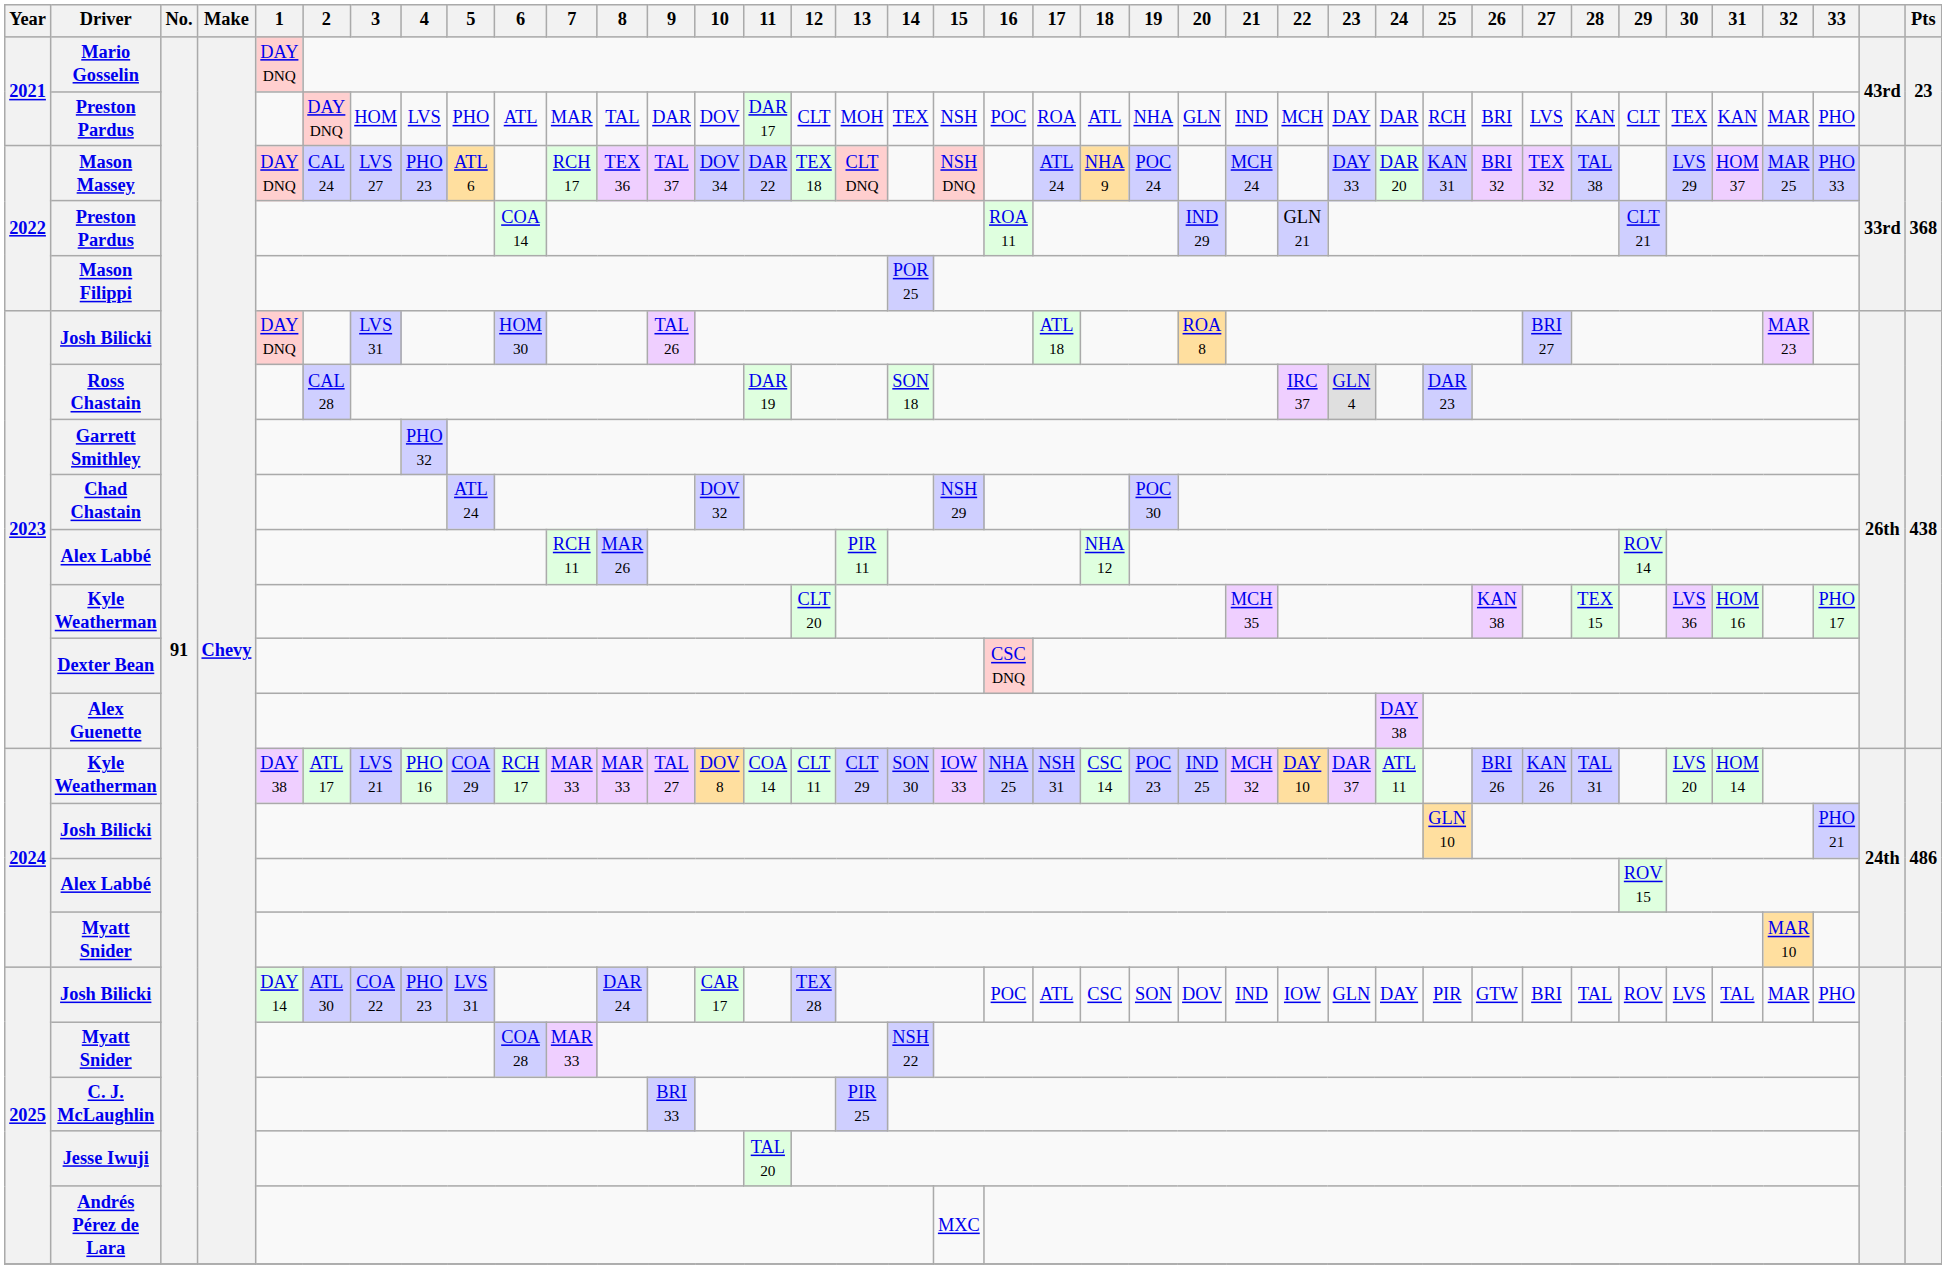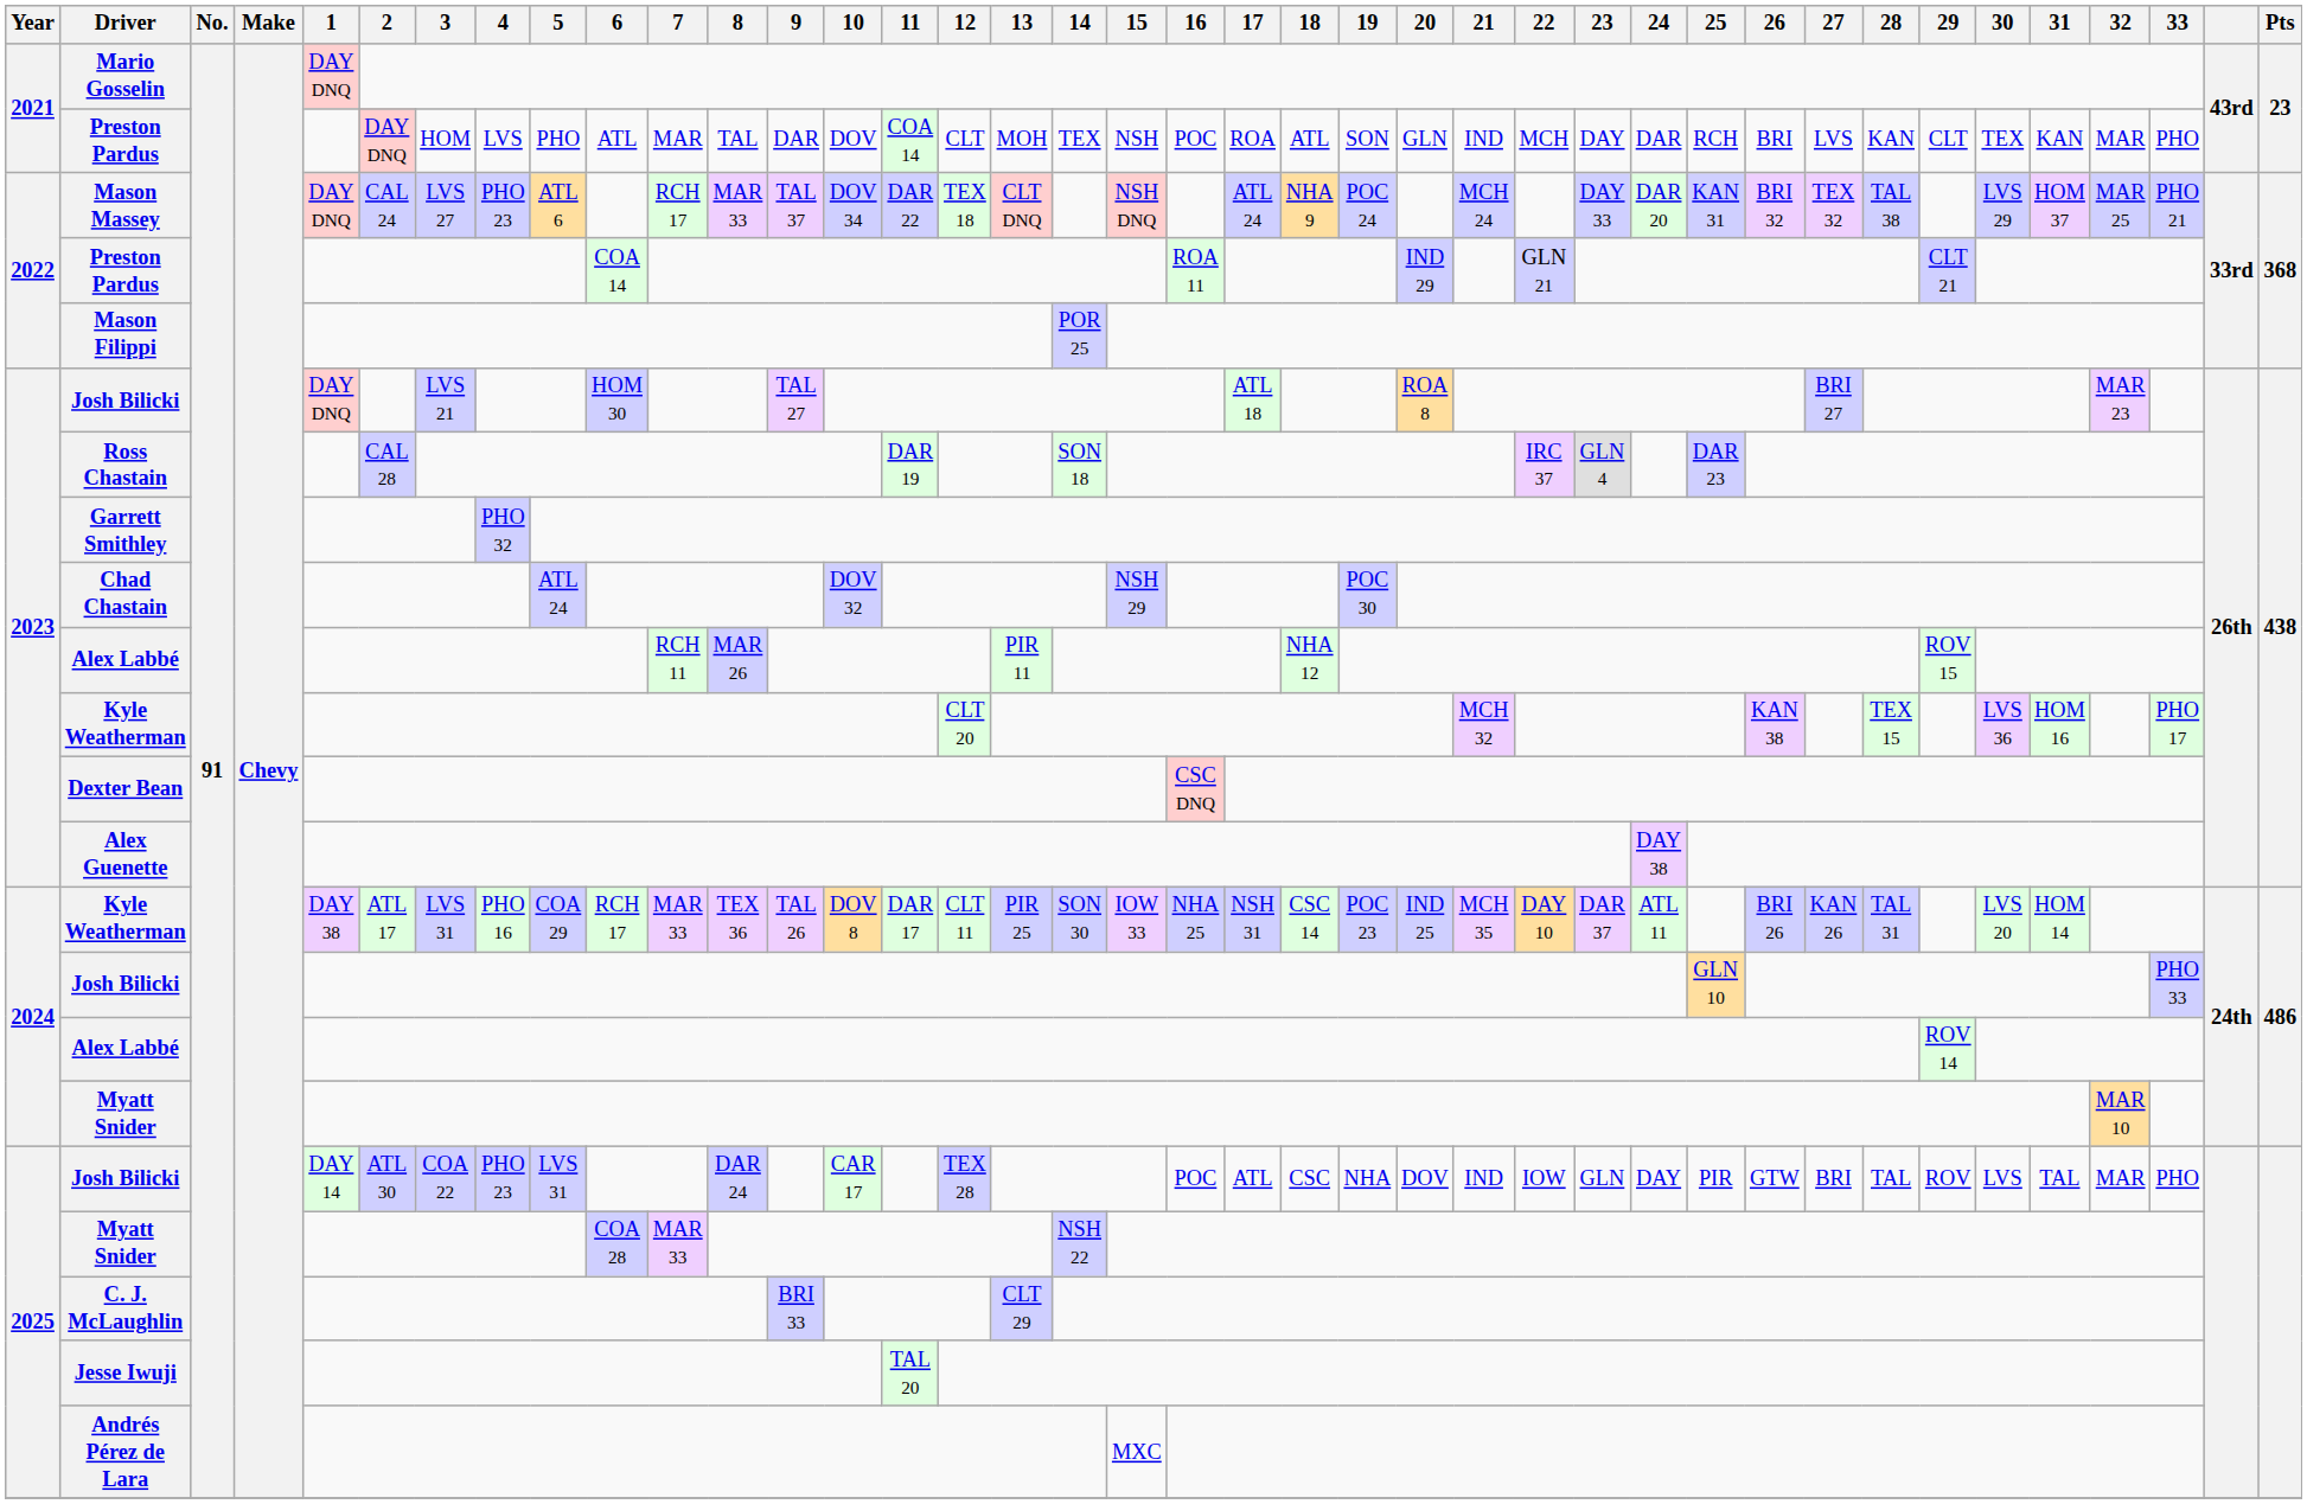 <table class="wikitable" style="text-align:center; font-size:75%">
 <tr>
 <th>Year</th>
 <th>Driver</th>
 <th>No.</th>
 <th>Make</th>
 <th>1</th>
 <th>2</th>
 <th>3</th>
 <th>4</th>
 <th>5</th>
 <th>6</th>
 <th>7</th>
 <th>8</th>
 <th>9</th>
 <th>10</th>
 <th>11</th>
 <th>12</th>
 <th>13</th>
 <th>14</th>
 <th>15</th>
 <th>16</th>
 <th>17</th>
 <th>18</th>
 <th>19</th>
 <th>20</th>
 <th>21</th>
 <th>22</th>
 <th>23</th>
 <th>24</th>
 <th>25</th>
 <th>26</th>
 <th>27</th>
 <th>28</th>
 <th>29</th>
 <th>30</th>
 <th>31</th>
 <th>32</th>
 <th>33</th>
 <th></th>
 <th>Pts</th>
 </tr>
 <tr>
 <th rowspan=2><a href='#'>2021</a></th>
 <th><a href='#'>Mario Gosselin</a></th>
 <th rowspan="22">91</th>
 <th rowspan="22"><a href='#'>Chevy</a></th>
 <td style="background:#FFCFCF;"><a href='#'>DAY</a><br><small>DNQ</small></td>
 <td colspan=32></td>
 <th rowspan=2>43rd</th>
 <th rowspan=2>23</th>
 </tr>
 <tr>
 <th><a href='#'>Preston Pardus</a></th>
 <td></td>
 <td style="background:#FFCFCF;"><a href='#'>DAY</a><br><small>DNQ</small></td>
 <td><a href='#'>HOM</a></td>
 <td><a href='#'>LVS</a></td>
 <td><a href='#'>PHO</a></td>
 <td><a href='#'>ATL</a></td>
 <td><a href='#'>MAR</a></td>
 <td><a href='#'>TAL</a></td>
 <td><a href='#'>DAR</a></td>
 <td><a href='#'>DOV</a></td>
-<td style="background:#DFFFDF;"><a href='#'>DAR</a><br><small>17</small></td>
+<td style="background:#DFFFDF;"><a href='#'>COA</a><br><small>14</small></td>
 <td><a href='#'>CLT</a></td>
 <td><a href='#'>MOH</a></td>
 <td><a href='#'>TEX</a></td>
 <td><a href='#'>NSH</a></td>
 <td><a href='#'>POC</a></td>
 <td><a href='#'>ROA</a></td>
 <td><a href='#'>ATL</a></td>
-<td><a href='#'>NHA</a></td>
+<td><a href='#'>SON</a></td>
 <td><a href='#'>GLN</a></td>
 <td><a href='#'>IND</a></td>
 <td><a href='#'>MCH</a></td>
 <td><a href='#'>DAY</a></td>
 <td><a href='#'>DAR</a></td>
 <td><a href='#'>RCH</a></td>
 <td><a href='#'>BRI</a></td>
 <td><a href='#'>LVS</a></td>
 <td><a href='#'>KAN</a></td>
 <td><a href='#'>CLT</a></td>
 <td><a href='#'>TEX</a></td>
 <td><a href='#'>KAN</a></td>
 <td><a href='#'>MAR</a></td>
 <td><a href='#'>PHO</a></td>
 </tr>
 <tr>
 <th rowspan=3><a href='#'>2022</a></th>
 <th><a href='#'>Mason Massey</a></th>
 <td style="background:#FFCFCF;"><a href='#'>DAY</a><br><small>DNQ</small></td>
 <td style="background:#CFCFFF;"><a href='#'>CAL</a><br><small>24</small></td>
 <td style="background:#CFCFFF;"><a href='#'>LVS</a><br><small>27</small></td>
 <td style="background:#CFCFFF;"><a href='#'>PHO</a><br><small>23</small></td>
 <td style="background:#FFDF9F;"><a href='#'>ATL</a><br><small>6</small></td>
 <td></td>
 <td style="background:#DFFFDF;"><a href='#'>RCH</a><br><small>17</small></td>
-<td style="background:#EFCFFF;"><a href='#'>TEX</a><br><small>36</small></td>
+<td style="background:#EFCFFF;"><a href='#'>MAR</a><br><small>33</small></td>
 <td style="background:#EFCFFF;"><a href='#'>TAL</a><br><small>37</small></td>
 <td style="background:#CFCFFF;"><a href='#'>DOV</a><br><small>34</small></td>
 <td style="background:#CFCFFF;"><a href='#'>DAR</a><br><small>22</small></td>
 <td style="background:#DFFFDF;"><a href='#'>TEX</a><br><small>18</small></td>
 <td style="background:#FFCFCF;"><a href='#'>CLT</a><br><small>DNQ</small></td>
 <td></td>
 <td style="background:#FFCFCF;"><a href='#'>NSH</a><br><small>DNQ</small></td>
 <td></td>
 <td style="background:#CFCFFF;"><a href='#'>ATL</a><br><small>24</small></td>
 <td style="background:#FFDF9F;"><a href='#'>NHA</a><br><small>9</small></td>
 <td style="background:#CFCFFF;"><a href='#'>POC</a><br><small>24</small></td>
 <td></td>
 <td style="background:#CFCFFF;"><a href='#'>MCH</a><br><small>24</small></td>
 <td></td>
 <td style="background:#CFCFFF;"><a href='#'>DAY</a><br><small>33</small></td>
 <td style="background:#DFFFDF;"><a href='#'>DAR</a><br><small>20</small></td>
 <td style="background:#CFCFFF;"><a href='#'>KAN</a> <br><small>31</small></td>
 <td style="background:#EFCFFF;"><a href='#'>BRI</a> <br><small>32</small></td>
 <td style="background:#EFCFFF;"><a href='#'>TEX</a> <br><small>32</small></td>
 <td style="background:#CFCFFF;"><a href='#'>TAL</a><br><small>38</small></td>
 <td></td>
 <td style="background:#CFCFFF;"><a href='#'>LVS</a><br><small>29</small></td>
 <td style="background:#EFCFFF;"><a href='#'>HOM</a><br><small>37</small></td>
 <td style="background:#CFCFFF;"><a href='#'>MAR</a><br><small>25</small></td>
-<td style="background:#CFCFFF;"><a href='#'>PHO</a><br><small>33</small></td>
+<td style="background:#CFCFFF;"><a href='#'>PHO</a><br><small>21</small></td>
 <th rowspan=3>33rd</th>
 <th rowspan=3>368</th>
 </tr>
 <tr>
 <th><a href='#'>Preston Pardus</a></th>
 <td colspan=5></td>
 <td style="background:#DFFFDF;"><a href='#'>COA</a><br><small>14</small></td>
 <td colspan=9></td>
 <td style="background:#DFFFDF;"><a href='#'>ROA</a><br><small>11</small></td>
 <td colspan="3"></td>
 <td style="background:#CFCFFF;"><a href='#'>IND</a><br><small>29</small></td>
 <td></td>
 <td style="background:#CFCFFF;">GLN <br><small>21</small></td>
 <td colspan="6"></td>
 <td style="background:#CFCFFF;"><a href='#'>CLT</a> <br><small>21</small></td>
 <td colspan="4"></td>
 </tr>
 <tr>
 <th><a href='#'>Mason Filippi</a></th>
 <td colspan=13></td>
 <td style="background:#CFCFFF;"><a href='#'>POR</a><br><small>25</small></td>
 <td colspan=19></td>
 </tr>
 <tr>
 <th rowspan="8"><a href='#'>2023</a></th>
 <th><a href='#'>Josh Bilicki</a></th>
 <td style="background:#FFCFCF;"><a href='#'>DAY</a><br><small>DNQ</small></td>
 <td></td>
-<td style="background:#CFCFFF;"><a href='#'>LVS</a><br><small>31</small></td>
+<td style="background:#CFCFFF;"><a href='#'>LVS</a><br><small>21</small></td>
 <td colspan="2"></td>
 <td style="background:#CFCFFF;"><a href='#'>HOM</a><br><small>30</small></td>
 <td colspan=2></td>
-<td style="background:#EFCFFF;"><a href='#'>TAL</a><br><small>26</small></td>
+<td style="background:#EFCFFF;"><a href='#'>TAL</a><br><small>27</small></td>
 <td colspan=7></td>
 <td style="background:#DFFFDF;"><a href='#'>ATL</a><br><small>18</small></td>
 <td colspan=2></td>
 <td style="background:#FFDF9F;"><a href='#'>ROA</a><br><small>8</small></td>
 <td colspan="6"></td>
 <td style="background:#CFCFFF;"><a href='#'>BRI</a><br><small>27</small></td>
 <td colspan=4></td>
 <td style="background:#EFCFFF;"><a href='#'>MAR</a><br><small>23</small></td>
 <td></td>
 <th rowspan="8">26th</th>
 <th rowspan="8">438</th>
 </tr>
 <tr>
 <th><a href='#'>Ross Chastain</a></th>
 <td></td>
 <td style="background:#CFCFFF;"><a href='#'>CAL</a><br><small>28</small></td>
 <td colspan="8"></td>
 <td style="background:#DFFFDF;"><a href='#'>DAR</a><br><small>19</small></td>
 <td colspan="2"></td>
 <td style="background:#DFFFDF;"><a href='#'>SON</a><br><small>18</small></td>
 <td colspan="7"></td>
 <td style="background:#EFCFFF;"><a href='#'>IRC</a><br><small>37</small></td>
 <td style="background:#DFDFDF;"><a href='#'>GLN</a><br><small>4</small></td>
 <td></td>
 <td style="background:#CFCFFF;"><a href='#'>DAR</a><br><small>23</small></td>
 <td colspan="8"></td>
 </tr>
 <tr>
 <th><a href='#'>Garrett Smithley</a></th>
 <td colspan=3></td>
 <td style="background:#CFCFFF;"><a href='#'>PHO</a><br><small>32</small></td>
 <td colspan=29></td>
 </tr>
 <tr>
 <th><a href='#'>Chad Chastain</a></th>
 <td colspan="4"></td>
 <td style="background:#CFCFFF;"><a href='#'>ATL</a><br><small>24</small></td>
 <td colspan="4"></td>
 <td style="background:#CFCFFF;"><a href='#'>DOV</a><br><small>32</small></td>
 <td colspan=4></td>
 <td style="background:#CFCFFF;"><a href='#'>NSH</a><br><small>29</small></td>
 <td colspan=3></td>
 <td style="background:#CFCFFF;"><a href='#'>POC</a><br><small>30</small></td>
 <td colspan=14></td>
 </tr>
 <tr>
 <th><a href='#'>Alex Labbé</a></th>
 <td colspan="6"></td>
 <td style="background:#DFFFDF;"><a href='#'>RCH</a><br><small>11</small></td>
 <td style="background:#CFCFFF;"><a href='#'>MAR</a><br><small>26</small></td>
 <td colspan="4"></td>
 <td style="background:#DFFFDF;"><a href='#'>PIR</a><br><small>11</small></td>
 <td colspan="4"></td>
 <td style="background:#DFFFDF;"><a href='#'>NHA</a><br><small>12</small></td>
 <td Colspan="10"></td>
-<td style="background:#DFFFDF;"><a href='#'>ROV</a><br><small>14</small></td>
+<td style="background:#DFFFDF;"><a href='#'>ROV</a><br><small>15</small></td>
 <td colspan="4"></td>
 </tr>
 <tr>
 <th><a href='#'>Kyle Weatherman</a></th>
 <td colspan="11"></td>
 <td style="background:#DFFFDF;"><a href='#'>CLT</a><br><small>20</small></td>
 <td colspan=8></td>
-<td style="background:#EFCFFF;"><a href='#'>MCH</a><br><small>35</small></td>
+<td style="background:#EFCFFF;"><a href='#'>MCH</a><br><small>32</small></td>
 <td colspan="4"></td>
 <td style="background:#EFCFFF;"><a href='#'>KAN</a><br><small>38</small></td>
 <td></td>
 <td style="background:#DFFFDF;"><a href='#'>TEX</a><br><small>15</small></td>
 <td></td>
 <td style="background:#EFCFFF;"><a href='#'>LVS</a><br><small>36</small></td>
 <td style="background:#DFFFDF;"><a href='#'>HOM</a><br><small>16</small></td>
 <td></td>
 <td style="background:#DFFFDF;"><a href='#'>PHO</a><br><small>17</small></td>
 </tr>
 <tr>
 <th><a href='#'>Dexter Bean</a></th>
 <td colspan="15"></td>
 <td style="background:#FFCFCF;"><a href='#'>CSC</a><br><small>DNQ</small></td>
 <td colspan="17"></td>
 </tr>
 <tr>
 <th><a href='#'>Alex Guenette</a></th>
 <td colspan="23"></td>
 <td style="background:#EFCFFF;"><a href='#'>DAY</a><br><small>38</small></td>
 <td colspan="9"></td>
 </tr>
 <tr>
 <th rowspan="4"><a href='#'>2024</a></th>
 <th><a href='#'>Kyle Weatherman</a></th>
 <td style="background:#EFCFFF;"><a href='#'>DAY</a><br><small>38</small></td>
 <td style="background:#DFFFDF;"><a href='#'>ATL</a><br><small>17</small></td>
-<td style="background:#CFCFFF;"><a href='#'>LVS</a><br><small>21</small></td>
+<td style="background:#CFCFFF;"><a href='#'>LVS</a><br><small>31</small></td>
 <td style="background:#DFFFDF;"><a href='#'>PHO</a><br><small>16</small></td>
 <td style="background:#CFCFFF;"><a href='#'>COA</a><br><small>29</small></td>
 <td style="background:#DFFFDF;"><a href='#'>RCH</a><br><small>17</small></td>
 <td style="background:#EFCFFF;"><a href='#'>MAR</a><br><small>33</small></td>
-<td style="background:#EFCFFF;"><a href='#'>MAR</a><br><small>33</small></td>
-<td style="background:#EFCFFF;"><a href='#'>TAL</a><br><small>27</small></td>
+<td style="background:#EFCFFF;"><a href='#'>TEX</a><br><small>36</small></td>
+<td style="background:#EFCFFF;"><a href='#'>TAL</a><br><small>26</small></td>
 <td style="background:#FFDF9F;"><a href='#'>DOV</a><br><small>8</small></td>
-<td style="background:#DFFFDF;"><a href='#'>COA</a><br><small>14</small></td>
+<td style="background:#DFFFDF;"><a href='#'>DAR</a><br><small>17</small></td>
 <td style="background:#DFFFDF;"><a href='#'>CLT</a><br><small>11</small></td>
-<td style="background:#CFCFFF;"><a href='#'>CLT</a><br><small>29</small></td>
+<td style="background:#CFCFFF;"><a href='#'>PIR</a><br><small>25</small></td>
 <td style="background:#CFCFFF;"><a href='#'>SON</a><br><small>30</small></td>
 <td style="background:#EFCFFF;"><a href='#'>IOW</a><br><small>33</small></td>
 <td style="background:#CFCFFF;"><a href='#'>NHA</a><br><small>25</small></td>
 <td style="background:#CFCFFF;"><a href='#'>NSH</a><br><small>31</small></td>
 <td style="background:#DFFFDF;"><a href='#'>CSC</a><br><small>14</small></td>
 <td style="background:#CFCFFF;"><a href='#'>POC</a><br><small>23</small></td>
 <td style="background:#CFCFFF;"><a href='#'>IND</a><br><small>25</small></td>
-<td style="background:#EFCFFF;"><a href='#'>MCH</a><br><small>32</small></td>
+<td style="background:#EFCFFF;"><a href='#'>MCH</a><br><small>35</small></td>
 <td style="background:#FFDF9F;"><a href='#'>DAY</a><br><small>10</small></td>
 <td style="background:#EFCFFF;"><a href='#'>DAR</a><br><small>37</small></td>
 <td style="background:#DFFFDF;"><a href='#'>ATL</a><br><small>11</small></td>
 <td></td>
 <td style="background:#CFCFFF;"><a href='#'>BRI</a><br><small>26</small></td>
 <td style="background:#CFCFFF;"><a href='#'>KAN</a><br><small>26</small></td>
 <td style="background:#CFCFFF;"><a href='#'>TAL</a><br><small>31</small></td>
 <td></td>
 <td style="background:#DFFFDF;"><a href='#'>LVS</a><br><small>20</small></td>
 <td style="background:#DFFFDF;"><a href='#'>HOM</a><br><small>14</small></td>
 <td colspan="2"></td>
 <th rowspan="4">24th</th>
 <th rowspan="4">486</th>
 </tr>
 <tr>
 <th><a href='#'>Josh Bilicki</a></th>
 <td colspan=24></td>
 <td style="background:#FFDF9F;"><a href='#'>GLN</a><br><small>10</small></td>
 <td colspan=7></td>
-<td style="background:#CFCFFF;"><a href='#'>PHO</a><br><small>21</small></td>
+<td style="background:#CFCFFF;"><a href='#'>PHO</a><br><small>33</small></td>
 </tr>
 <tr>
 <th><a href='#'>Alex Labbé</a></th>
 <td colspan=28></td>
-<td style="background:#DFFFDF;"><a href='#'>ROV</a><br><small>15</small></td>
+<td style="background:#DFFFDF;"><a href='#'>ROV</a><br><small>14</small></td>
 <td colspan=4></td>
 </tr>
 <tr>
 <th><a href='#'>Myatt Snider</a></th>
 <td colspan="31"></td>
 <td style="background:#FFDF9F;"><a href='#'>MAR</a><br><small>10</small></td>
 <td></td>
 </tr>
 <tr>
 <th rowspan="5"><a href='#'>2025</a></th>
 <th><a href='#'>Josh Bilicki</a></th>
 <td style="background:#DFFFDF;"><a href='#'>DAY</a><br><small>14</small></td>
 <td style="background:#CFCFFF;"><a href='#'>ATL</a><br><small>30</small></td>
 <td style="background:#CFCFFF;"><a href='#'>COA</a><br><small>22</small></td>
 <td style="background:#CFCFFF;"><a href='#'>PHO</a><br><small>23</small></td>
 <td style="background:#CFCFFF;"><a href='#'>LVS</a><br><small>31</small></td>
 <td colspan="2"></td>
 <td style="background:#CFCFFF;"><a href='#'>DAR</a><br><small>24</small></td>
 <td></td>
 <td style="background:#DFFFDF;"><a href='#'>CAR</a><br><small>17</small></td>
 <td></td>
 <td style="background:#CFCFFF;"><a href='#'>TEX</a><br><small>28</small></td>
 <td colspan="3"></td>
 <td><a href='#'>POC</a></td>
 <td><a href='#'>ATL</a></td>
 <td><a href='#'>CSC</a></td>
-<td><a href='#'>SON</a></td>
+<td><a href='#'>NHA</a></td>
 <td><a href='#'>DOV</a></td>
 <td><a href='#'>IND</a></td>
 <td><a href='#'>IOW</a></td>
 <td><a href='#'>GLN</a></td>
 <td><a href='#'>DAY</a></td>
 <td><a href='#'>PIR</a></td>
 <td><a href='#'>GTW</a></td>
 <td><a href='#'>BRI</a></td>
 <td><a href='#'>TAL</a></td>
 <td><a href='#'>ROV</a></td>
 <td><a href='#'>LVS</a></td>
 <td><a href='#'>TAL</a></td>
 <td><a href='#'>MAR</a></td>
 <td><a href='#'>PHO</a></td>
 <th rowspan="5"></th>
 <th rowspan="5"></th>
 </tr>
 <tr>
 <th><a href='#'>Myatt Snider</a></th>
 <td colspan="5"></td>
 <td style="background:#CFCFFF;"><a href='#'>COA</a><br><small>28</small></td>
 <td style="background:#EFCFFF;"><a href='#'>MAR</a><br><small>33</small></td>
 <td colspan="6"></td>
 <td style="background:#CFCFFF;"><a href='#'>NSH</a><br><small>22</small></td>
 <td colspan="19"></td>
 </tr>
 <tr>
 <th><a href='#'>C. J. McLaughlin</a></th>
 <td colspan=8></td>
 <td style="background:#CFCFFF;"><a href='#'>BRI</a><br><small>33</small></td>
 <td colspan=3></td>
-<td style="background:#CFCFFF;"><a href='#'>PIR</a><br><small>25</small></td>
+<td style="background:#CFCFFF;"><a href='#'>CLT</a><br><small>29</small></td>
 <td colspan=20></td>
 </tr>
 <tr>
 <th><a href='#'>Jesse Iwuji</a></th>
 <td colspan="10"></td>
 <td style="background:#DFFFDF;"><a href='#'>TAL</a><br><small>20</small></td>
 <td colspan="22"></td>
 </tr>
 <tr>
 <th><a href='#'>Andrés Pérez de Lara</a></th>
 <td colspan="14"></td>
 <td><a href='#'>MXC</a></td>
 <td colspan="18"></td>
 </tr>
 <tr>
 </tr>
 </table>
